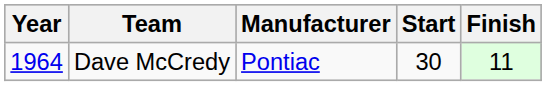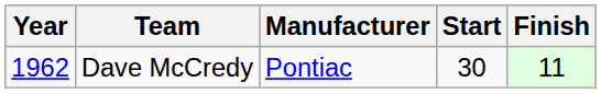 <table class="wikitable" style="font-size: 90%;">
 <tr>
 <th>Year</th>
 <th>Team</th>
 <th>Manufacturer</th>
 <th>Start</th>
 <th>Finish</th>
 </tr>
 <tr>
-<td><a href='#'>1964</a></td>
+<td><a href='#'>1962</a></td>
 <td>Dave McCredy</td>
 <td><a href='#'>Pontiac</a></td>
 <td align=center>30</td>
 <td align=center style="background:#DFFFDF;">11</td>
 </tr>
 </table>
